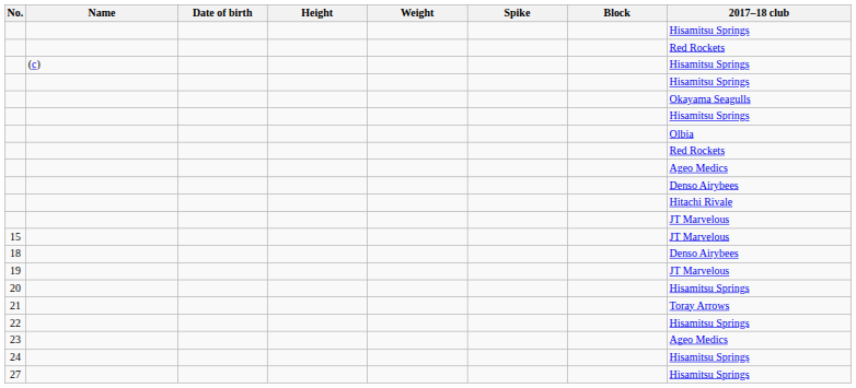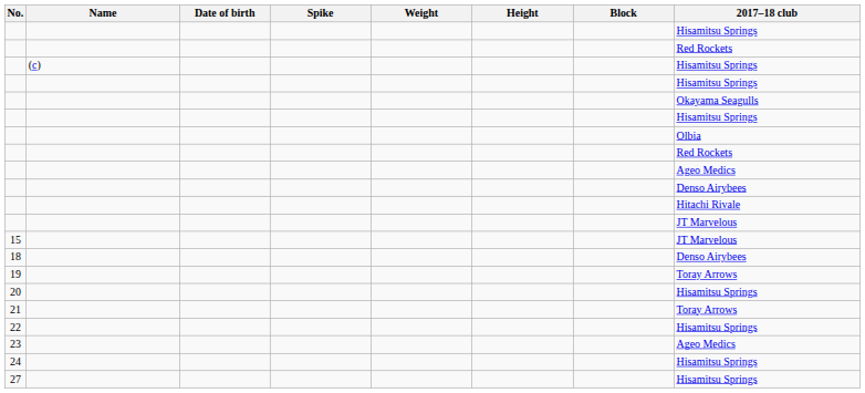 <table class="wikitable sortable" style="font-size:100%; text-align:center;">
 <tr>
 <th>No.</th>
 <th style="width:14em">Name</th>
 <th style="width:8em">Date of birth</th>
+<th style="width:9em">Spike</th>
+<th style="width:9em">Weight</th>
 <th style="width:9em">Height</th>
-<th style="width:9em">Weight</th>
-<th style="width:9em">Spike</th>
 <th style="width:9em">Block</th>
 <th style="width:17em">2017–18 club</th>
 </tr>
 <tr>
 <td></td>
 <td align=left></td>
 <td align=right></td>
 <td></td>
 <td></td>
 <td></td>
 <td></td>
 <td align=left> <a href='#'>Hisamitsu Springs</a></td>
 </tr>
 <tr>
 <td></td>
 <td align=left></td>
 <td align=right></td>
 <td></td>
 <td></td>
 <td></td>
 <td></td>
 <td align=left> <a href='#'>Red Rockets</a></td>
 </tr>
 <tr>
 <td></td>
 <td align=left> (<a href='#'>c</a>)</td>
 <td align=right></td>
 <td></td>
 <td></td>
 <td></td>
 <td></td>
 <td align=left> <a href='#'>Hisamitsu Springs</a></td>
 </tr>
 <tr>
 <td></td>
 <td align=left></td>
 <td align=right></td>
 <td></td>
 <td></td>
 <td></td>
 <td></td>
 <td align=left> <a href='#'>Hisamitsu Springs</a></td>
 </tr>
 <tr>
 <td></td>
 <td align=left></td>
 <td align=right></td>
 <td></td>
 <td></td>
 <td></td>
 <td></td>
 <td align=left> <a href='#'>Okayama Seagulls</a></td>
 </tr>
 <tr>
 <td></td>
 <td align=left></td>
 <td align=right></td>
 <td></td>
 <td></td>
 <td></td>
 <td></td>
 <td align=left> <a href='#'>Hisamitsu Springs</a></td>
 </tr>
 <tr>
 <td></td>
 <td align=left></td>
 <td align=right></td>
 <td></td>
 <td></td>
 <td></td>
 <td></td>
 <td align=left> <a href='#'>Olbia</a></td>
 </tr>
 <tr>
 <td></td>
 <td align=left></td>
 <td align=right></td>
 <td></td>
 <td></td>
 <td></td>
 <td></td>
 <td align=left> <a href='#'>Red Rockets</a></td>
 </tr>
 <tr>
 <td></td>
 <td align=left></td>
 <td align=right></td>
 <td></td>
 <td></td>
 <td></td>
 <td></td>
 <td align=left> <a href='#'>Ageo Medics</a></td>
 </tr>
 <tr>
 <td></td>
 <td align=left></td>
 <td align=right></td>
 <td></td>
 <td></td>
 <td></td>
 <td></td>
 <td align=left> <a href='#'>Denso Airybees</a></td>
 </tr>
 <tr>
 <td></td>
 <td align=left></td>
 <td align=right></td>
 <td></td>
 <td></td>
 <td></td>
 <td></td>
 <td align=left> <a href='#'>Hitachi Rivale</a></td>
 </tr>
 <tr>
 <td></td>
 <td align=left></td>
 <td align=right></td>
 <td></td>
 <td></td>
 <td></td>
 <td></td>
 <td align=left> <a href='#'>JT Marvelous</a></td>
 </tr>
 <tr>
 <td>15</td>
 <td align=left></td>
 <td align=right></td>
 <td></td>
 <td></td>
 <td></td>
 <td></td>
 <td align=left> <a href='#'>JT Marvelous</a></td>
 </tr>
 <tr>
 <td>18</td>
 <td align=left></td>
 <td align=right></td>
 <td></td>
 <td></td>
 <td></td>
 <td></td>
 <td align=left> <a href='#'>Denso Airybees</a></td>
 </tr>
 <tr>
 <td>19</td>
 <td align=left></td>
 <td align=right></td>
 <td></td>
 <td></td>
 <td></td>
 <td></td>
-<td align=left> <a href='#'>JT Marvelous</a></td>
+<td align=left> <a href='#'>Toray Arrows</a></td>
 </tr>
 <tr>
 <td>20</td>
 <td align=left></td>
 <td align=right></td>
 <td></td>
 <td></td>
 <td></td>
 <td></td>
 <td align=left> <a href='#'>Hisamitsu Springs</a></td>
 </tr>
 <tr>
 <td>21</td>
 <td align=left></td>
 <td align=right></td>
 <td></td>
 <td></td>
 <td></td>
 <td></td>
 <td align=left> <a href='#'>Toray Arrows</a></td>
 </tr>
 <tr>
 <td>22</td>
 <td align=left></td>
 <td align=right></td>
 <td></td>
 <td></td>
 <td></td>
 <td></td>
 <td align=left> <a href='#'>Hisamitsu Springs</a></td>
 </tr>
 <tr>
 <td>23</td>
 <td align=left></td>
 <td align=right></td>
 <td></td>
 <td></td>
 <td></td>
 <td></td>
 <td align=left> <a href='#'>Ageo Medics</a></td>
 </tr>
 <tr>
 <td>24</td>
 <td align=left></td>
 <td align=right></td>
 <td></td>
 <td></td>
 <td></td>
 <td></td>
 <td align=left> <a href='#'>Hisamitsu Springs</a></td>
 </tr>
 <tr>
 <td>27</td>
 <td align=left></td>
 <td align=right></td>
 <td></td>
 <td></td>
 <td></td>
 <td></td>
 <td align=left> <a href='#'>Hisamitsu Springs</a></td>
 </tr>
 </table>
